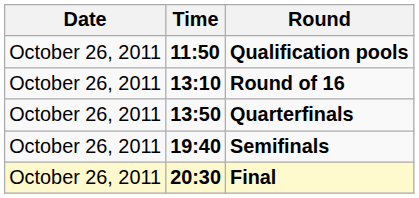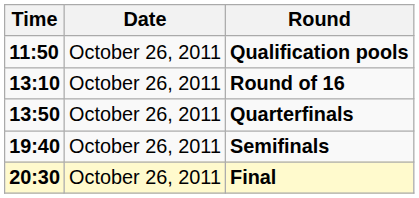 <table class="wikitable">
 <tr>
+<th>Time</th>
 <th>Date</th>
-<th>Time</th>
 <th>Round</th>
 </tr>
 <tr>
+<td><strong>11:50</strong></td>
 <td>October 26, 2011</td>
-<td><strong>11:50</strong></td>
 <td><strong>Qualification pools</strong></td>
 </tr>
 <tr>
+<td><strong>13:10</strong></td>
 <td>October 26, 2011</td>
-<td><strong>13:10</strong></td>
 <td><strong>Round of 16</strong></td>
 </tr>
 <tr>
+<td><strong>13:50</strong></td>
 <td>October 26, 2011</td>
-<td><strong>13:50</strong></td>
 <td><strong>Quarterfinals</strong></td>
 </tr>
 <tr>
+<td><strong>19:40</strong></td>
 <td>October 26, 2011</td>
-<td><strong>19:40</strong></td>
 <td><strong>Semifinals</strong></td>
 </tr>
 <tr style=background:lemonchiffon>
+<td><strong>20:30</strong></td>
 <td>October 26, 2011</td>
-<td><strong>20:30</strong></td>
 <td><strong>Final</strong></td>
 </tr>
 </table>
